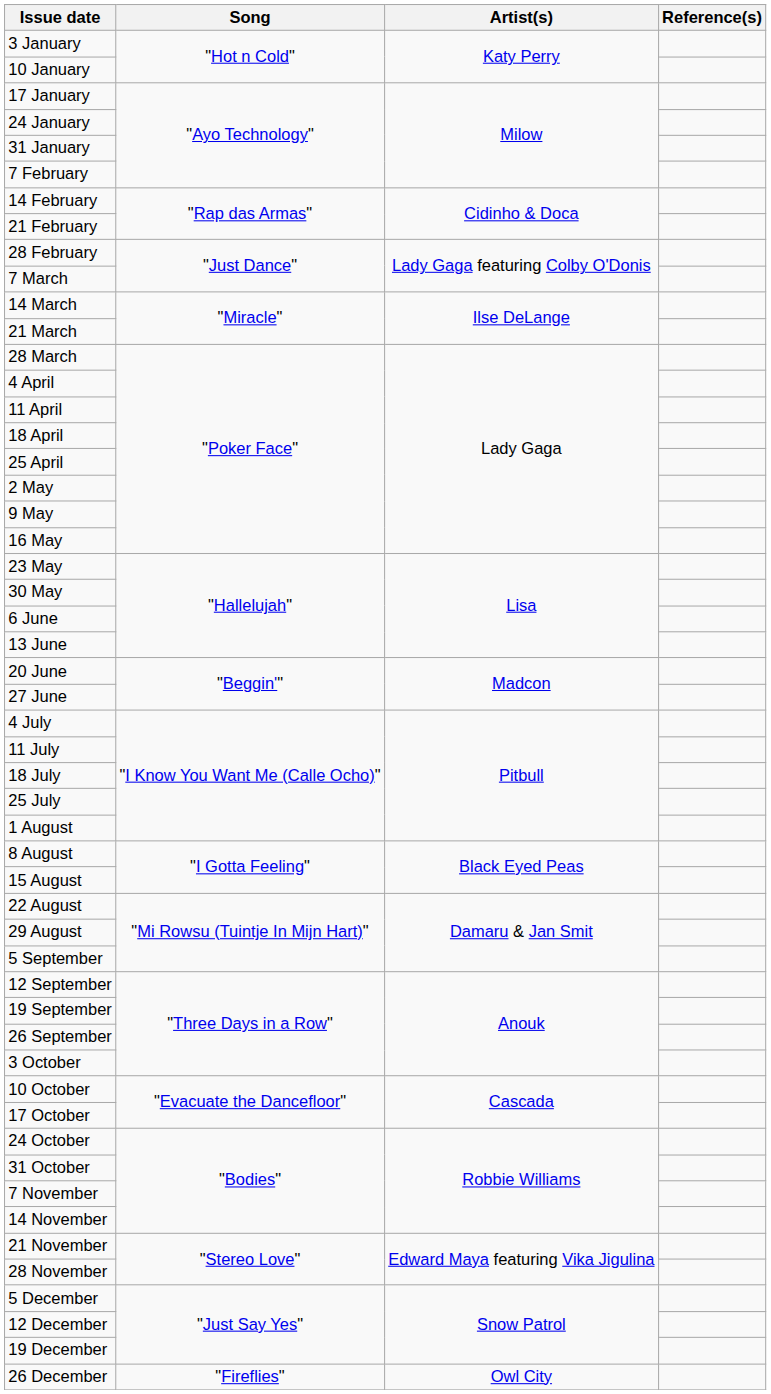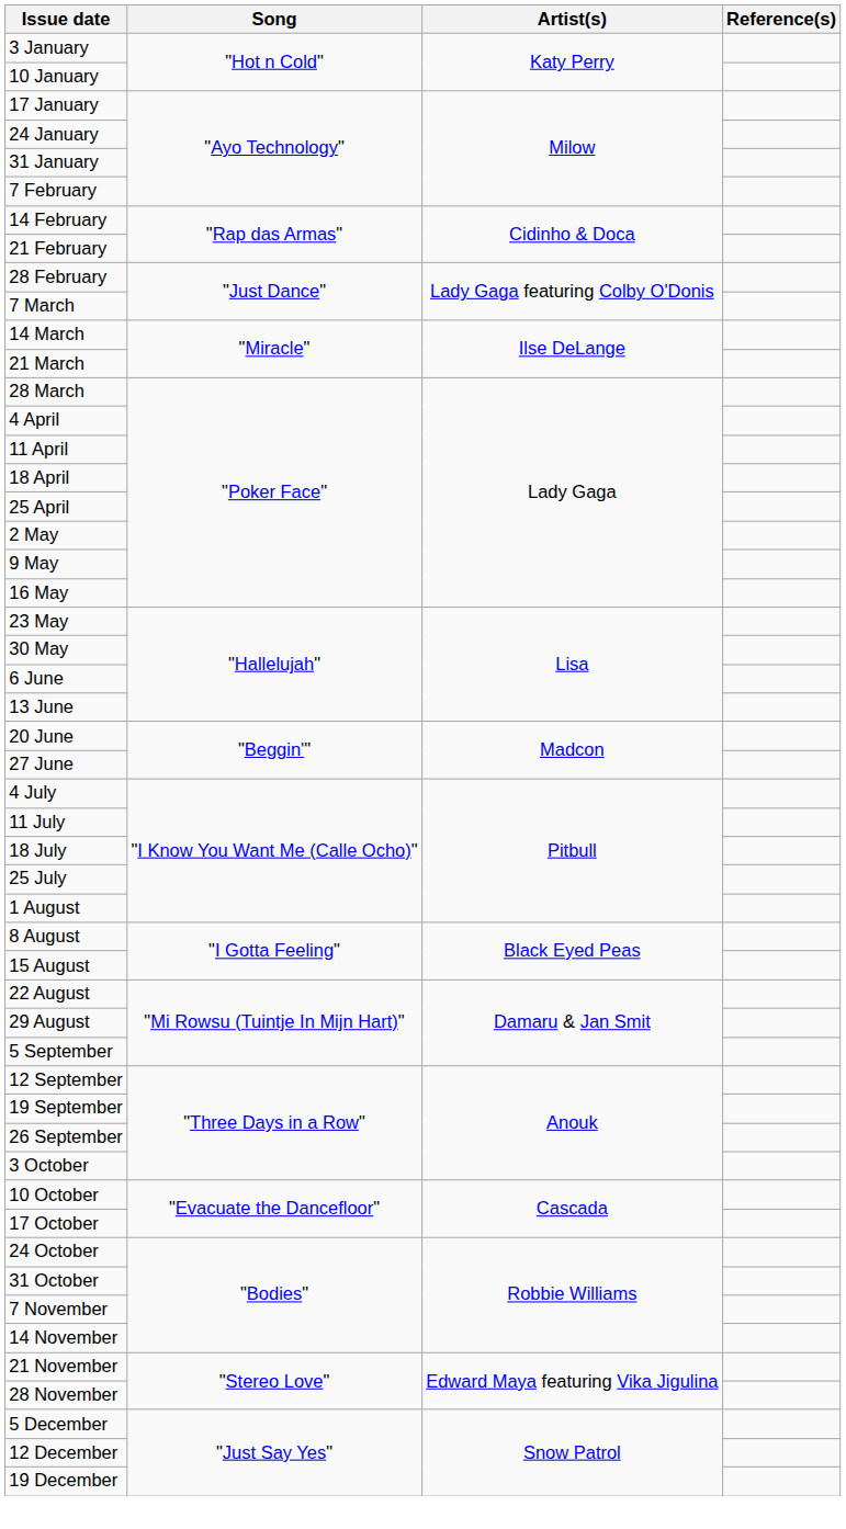 <table class="wikitable">
 <tr>
 <th>Issue date</th>
 <th>Song</th>
 <th>Artist(s)</th>
 <th>Reference(s)</th>
 </tr>
 <tr>
 <td>3 January</td>
 <td style="text-align: center;" rowspan="2">"<a href='#'>Hot n Cold</a>"</td>
 <td style="text-align: center;" rowspan="2"><a href='#'>Katy Perry</a></td>
 <td style="text-align: center;"></td>
 </tr>
 <tr>
 <td>10 January</td>
 <td style="text-align: center;"></td>
 </tr>
 <tr>
 <td>17 January</td>
 <td style="text-align: center;" rowspan="4">"<a href='#'>Ayo Technology</a>"</td>
 <td style="text-align: center;" rowspan="4"><a href='#'>Milow</a></td>
 <td style="text-align: center;"></td>
 </tr>
 <tr>
 <td>24 January</td>
 <td style="text-align: center;"></td>
 </tr>
 <tr>
 <td>31 January</td>
 <td style="text-align: center;"></td>
 </tr>
 <tr>
 <td>7 February</td>
 <td style="text-align: center;"></td>
 </tr>
 <tr>
 <td>14 February</td>
 <td style="text-align: center;" rowspan="2">"<a href='#'>Rap das Armas</a>"</td>
 <td style="text-align: center;" rowspan="2"><a href='#'>Cidinho & Doca</a></td>
 <td style="text-align: center;"></td>
 </tr>
 <tr>
 <td>21 February</td>
 <td style="text-align: center;"></td>
 </tr>
 <tr>
 <td>28 February</td>
 <td style="text-align: center;" rowspan="2">"<a href='#'>Just Dance</a>"</td>
 <td style="text-align: center;" rowspan="2"><a href='#'>Lady Gaga</a> featuring <a href='#'>Colby O'Donis</a></td>
 <td style="text-align: center;"></td>
 </tr>
 <tr>
 <td>7 March</td>
 <td style="text-align: center;"></td>
 </tr>
 <tr>
 <td>14 March</td>
 <td style="text-align: center;" rowspan="2">"<a href='#'>Miracle</a>"</td>
 <td style="text-align: center;" rowspan="2"><a href='#'>Ilse DeLange</a></td>
 <td style="text-align: center;"></td>
 </tr>
 <tr>
 <td>21 March</td>
 <td style="text-align: center;"></td>
 </tr>
 <tr>
 <td>28 March</td>
 <td style="text-align: center;" rowspan="8">"<a href='#'>Poker Face</a>"</td>
 <td style="text-align: center;" rowspan="8">Lady Gaga</td>
 <td style="text-align: center;"></td>
 </tr>
 <tr>
 <td>4 April</td>
 <td style="text-align: center;"></td>
 </tr>
 <tr>
 <td>11 April</td>
 <td style="text-align: center;"></td>
 </tr>
 <tr>
 <td>18 April</td>
 <td style="text-align: center;"></td>
 </tr>
 <tr>
 <td>25 April</td>
 <td style="text-align: center;"></td>
 </tr>
 <tr>
 <td>2 May</td>
 <td style="text-align: center;"></td>
 </tr>
 <tr>
 <td>9 May</td>
 <td style="text-align: center;"></td>
 </tr>
 <tr>
 <td>16 May</td>
 <td style="text-align: center;"></td>
 </tr>
 <tr>
 <td>23 May</td>
 <td style="text-align: center;" rowspan="4">"<a href='#'>Hallelujah</a>"</td>
 <td style="text-align: center;" rowspan="4"><a href='#'>Lisa</a></td>
 <td style="text-align: center;"></td>
 </tr>
 <tr>
 <td>30 May</td>
 <td style="text-align: center;"></td>
 </tr>
 <tr>
 <td>6 June</td>
 <td style="text-align: center;"></td>
 </tr>
 <tr>
 <td>13 June</td>
 <td style="text-align: center;"></td>
 </tr>
 <tr>
 <td>20 June</td>
 <td style="text-align: center;" rowspan="2">"<a href='#'>Beggin'</a>"</td>
 <td style="text-align: center;" rowspan="2"><a href='#'>Madcon</a></td>
 <td style="text-align: center;"></td>
 </tr>
 <tr>
 <td>27 June</td>
 <td style="text-align: center;"></td>
 </tr>
 <tr>
 <td>4 July</td>
 <td style="text-align: center;" rowspan="5">"<a href='#'>I Know You Want Me (Calle Ocho)</a>"</td>
 <td style="text-align: center;" rowspan="5"><a href='#'>Pitbull</a></td>
 <td style="text-align: center;"></td>
 </tr>
 <tr>
 <td>11 July</td>
 <td style="text-align: center;"></td>
 </tr>
 <tr>
 <td>18 July</td>
 <td style="text-align: center;"></td>
 </tr>
 <tr>
 <td>25 July</td>
 <td style="text-align: center;"></td>
 </tr>
 <tr>
 <td>1 August</td>
 <td style="text-align: center;"></td>
 </tr>
 <tr>
 <td>8 August</td>
 <td style="text-align: center;" rowspan="2">"<a href='#'>I Gotta Feeling</a>"</td>
 <td style="text-align: center;" rowspan="2"><a href='#'>Black Eyed Peas</a></td>
 <td style="text-align: center;"></td>
 </tr>
 <tr>
 <td>15 August</td>
 <td style="text-align: center;"></td>
 </tr>
 <tr>
 <td>22 August</td>
 <td style="text-align: center;" rowspan="3">"<a href='#'>Mi Rowsu (Tuintje In Mijn Hart)</a>"</td>
 <td style="text-align: center;" rowspan="3"><a href='#'>Damaru</a> & <a href='#'>Jan Smit</a></td>
 <td style="text-align: center;"></td>
 </tr>
 <tr>
 <td>29 August</td>
 <td style="text-align: center;"></td>
 </tr>
 <tr>
 <td>5 September</td>
 <td style="text-align: center;"></td>
 </tr>
 <tr>
 <td>12 September</td>
 <td style="text-align: center;" rowspan="4">"<a href='#'>Three Days in a Row</a>"</td>
 <td style="text-align: center;" rowspan="4"><a href='#'>Anouk</a></td>
 <td style="text-align: center;"></td>
 </tr>
 <tr>
 <td>19 September</td>
 <td style="text-align: center;"></td>
 </tr>
 <tr>
 <td>26 September</td>
 <td style="text-align: center;"></td>
 </tr>
 <tr>
 <td>3 October</td>
 <td style="text-align: center;"></td>
 </tr>
 <tr>
 <td>10 October</td>
 <td style="text-align: center;" rowspan="2">"<a href='#'>Evacuate the Dancefloor</a>"</td>
 <td style="text-align: center;" rowspan="2"><a href='#'>Cascada</a></td>
 <td style="text-align: center;"></td>
 </tr>
 <tr>
 <td>17 October</td>
 <td style="text-align: center;"></td>
 </tr>
 <tr>
 <td>24 October</td>
 <td style="text-align: center;" rowspan="4">"<a href='#'>Bodies</a>"</td>
 <td style="text-align: center;" rowspan="4"><a href='#'>Robbie Williams</a></td>
 <td style="text-align: center;"></td>
 </tr>
 <tr>
 <td>31 October</td>
 <td style="text-align: center;"></td>
 </tr>
 <tr>
 <td>7 November</td>
 <td style="text-align: center;"></td>
 </tr>
 <tr>
 <td>14 November</td>
 <td style="text-align: center;"></td>
 </tr>
 <tr>
 <td>21 November</td>
 <td style="text-align: center;" rowspan="2">"<a href='#'>Stereo Love</a>"</td>
 <td style="text-align: center;" rowspan="2"><a href='#'>Edward Maya</a> featuring <a href='#'>Vika Jigulina</a></td>
 <td style="text-align: center;"></td>
 </tr>
 <tr>
 <td>28 November</td>
 <td style="text-align: center;"></td>
 </tr>
 <tr>
 <td>5 December</td>
 <td style="text-align: center;" rowspan="3">"<a href='#'>Just Say Yes</a>"</td>
 <td style="text-align: center;" rowspan="3"><a href='#'>Snow Patrol</a></td>
 <td style="text-align: center;"></td>
 </tr>
 <tr>
 <td>12 December</td>
 <td style="text-align: center;"></td>
 </tr>
 <tr>
 <td>19 December</td>
 <td style="text-align: center;"></td>
 </tr>
-<tr>
-<td>26 December</td>
-<td style="text-align: center;">"<a href='#'>Fireflies</a>"</td>
-<td style="text-align: center;"><a href='#'>Owl City</a></td>
-<td style="text-align: center;"></td>
-</tr>
 </table>
